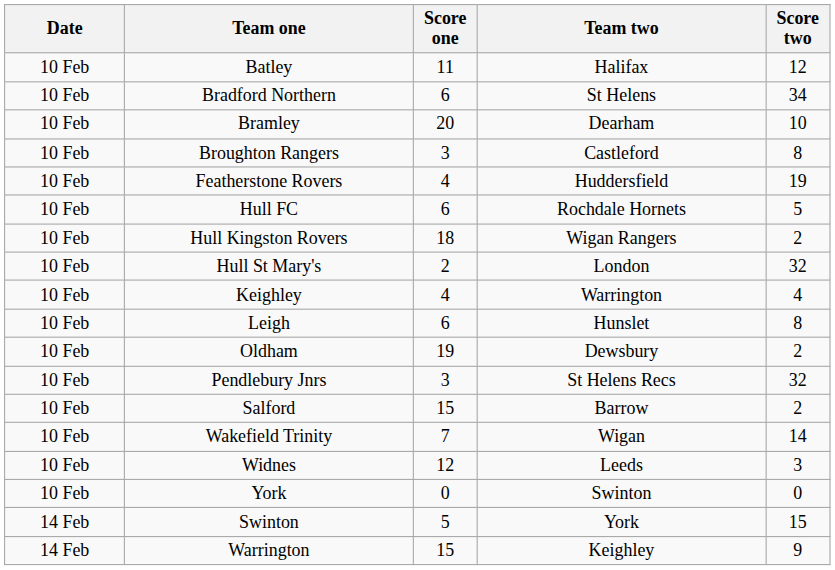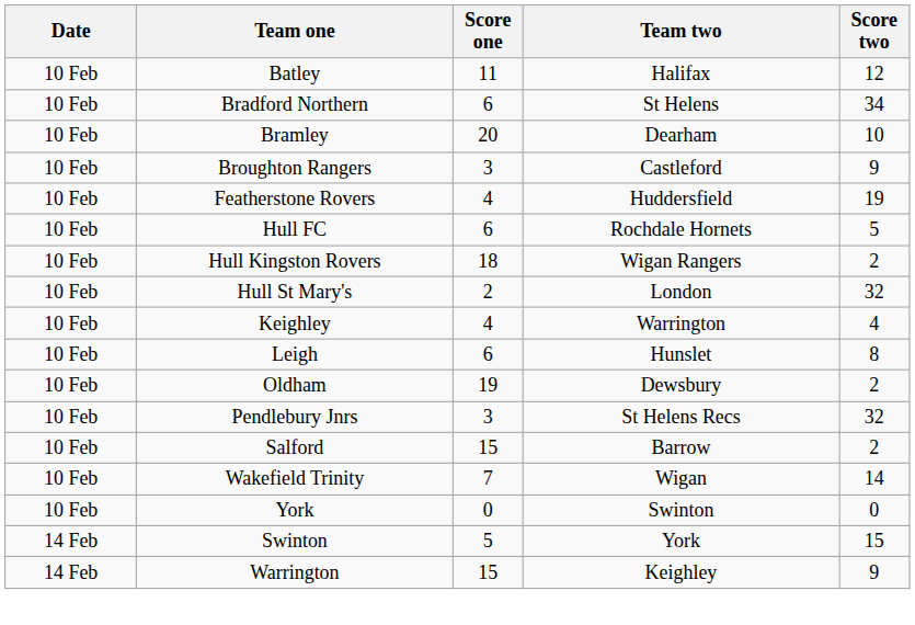 <table class="wikitable" style="text-align: center">
 <tr>
 <th width=100>Date</th>
 <th width=250>Team one</th>
 <th width=50>Score one</th>
 <th width=250>Team two</th>
 <th width=50>Score two</th>
 </tr>
 <tr>
 <td>10 Feb</td>
 <td>Batley</td>
 <td>11</td>
 <td>Halifax</td>
 <td>12</td>
 </tr>
 <tr>
 <td>10 Feb</td>
 <td>Bradford Northern</td>
 <td>6</td>
 <td>St Helens</td>
 <td>34</td>
 </tr>
 <tr>
 <td>10 Feb</td>
 <td>Bramley</td>
 <td>20</td>
 <td>Dearham</td>
 <td>10</td>
 </tr>
 <tr>
 <td>10 Feb</td>
 <td>Broughton Rangers</td>
 <td>3</td>
 <td>Castleford</td>
-<td>8</td>
+<td>9</td>
 </tr>
 <tr>
 <td>10 Feb</td>
 <td>Featherstone Rovers</td>
 <td>4</td>
 <td>Huddersfield</td>
 <td>19</td>
 </tr>
 <tr>
 <td>10 Feb</td>
 <td>Hull FC</td>
 <td>6</td>
 <td>Rochdale Hornets</td>
 <td>5</td>
 </tr>
 <tr>
 <td>10 Feb</td>
 <td>Hull Kingston Rovers</td>
 <td>18</td>
 <td>Wigan Rangers</td>
 <td>2</td>
 </tr>
 <tr>
 <td>10 Feb</td>
 <td>Hull St Mary's</td>
 <td>2</td>
 <td>London</td>
 <td>32</td>
 </tr>
 <tr>
 <td>10 Feb</td>
 <td>Keighley</td>
 <td>4</td>
 <td>Warrington</td>
 <td>4</td>
 </tr>
 <tr>
 <td>10 Feb</td>
 <td>Leigh</td>
 <td>6</td>
 <td>Hunslet</td>
 <td>8</td>
 </tr>
 <tr>
 <td>10 Feb</td>
 <td>Oldham</td>
 <td>19</td>
 <td>Dewsbury</td>
 <td>2</td>
 </tr>
 <tr>
 <td>10 Feb</td>
 <td>Pendlebury Jnrs</td>
 <td>3</td>
 <td>St Helens Recs</td>
 <td>32</td>
 </tr>
 <tr>
 <td>10 Feb</td>
 <td>Salford</td>
 <td>15</td>
 <td>Barrow</td>
 <td>2</td>
 </tr>
 <tr>
 <td>10 Feb</td>
 <td>Wakefield Trinity</td>
 <td>7</td>
 <td>Wigan</td>
 <td>14</td>
 </tr>
 <tr>
 <td>10 Feb</td>
-<td>Widnes</td>
-<td>12</td>
-<td>Leeds</td>
-<td>3</td>
-</tr>
-<tr>
-<td>10 Feb</td>
 <td>York</td>
 <td>0</td>
 <td>Swinton</td>
 <td>0</td>
 </tr>
 <tr>
 <td>14 Feb</td>
 <td>Swinton</td>
 <td>5</td>
 <td>York</td>
 <td>15</td>
 </tr>
 <tr>
 <td>14 Feb</td>
 <td>Warrington</td>
 <td>15</td>
 <td>Keighley</td>
 <td>9</td>
 </tr>
 </table>
